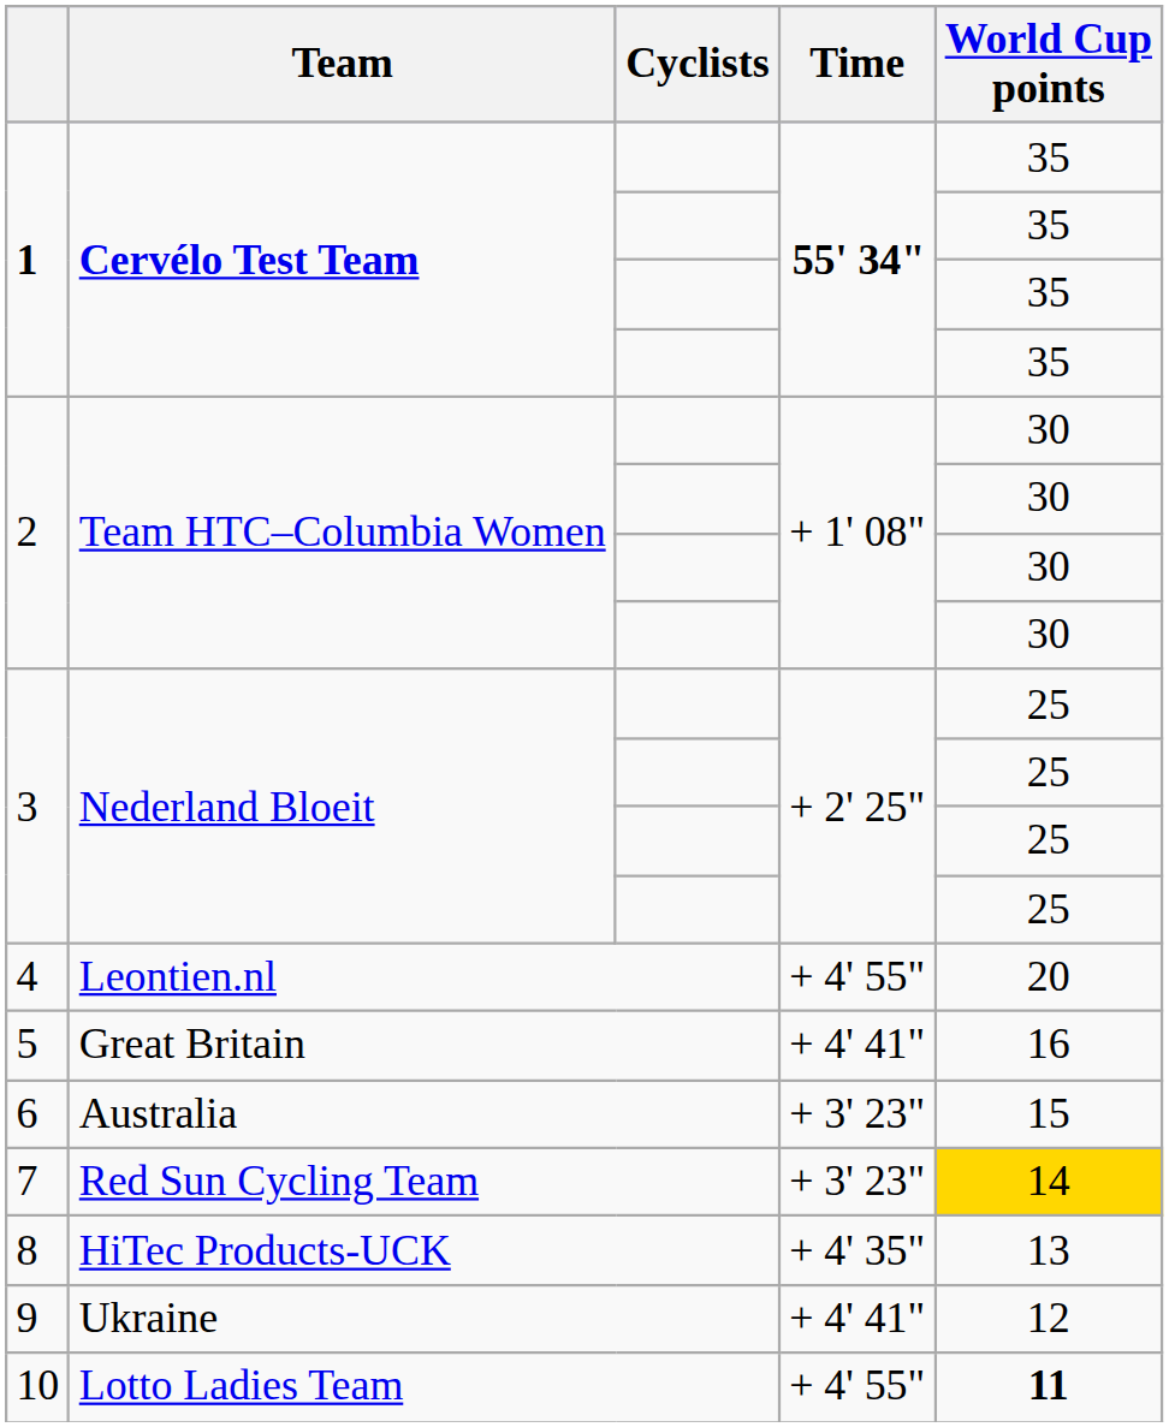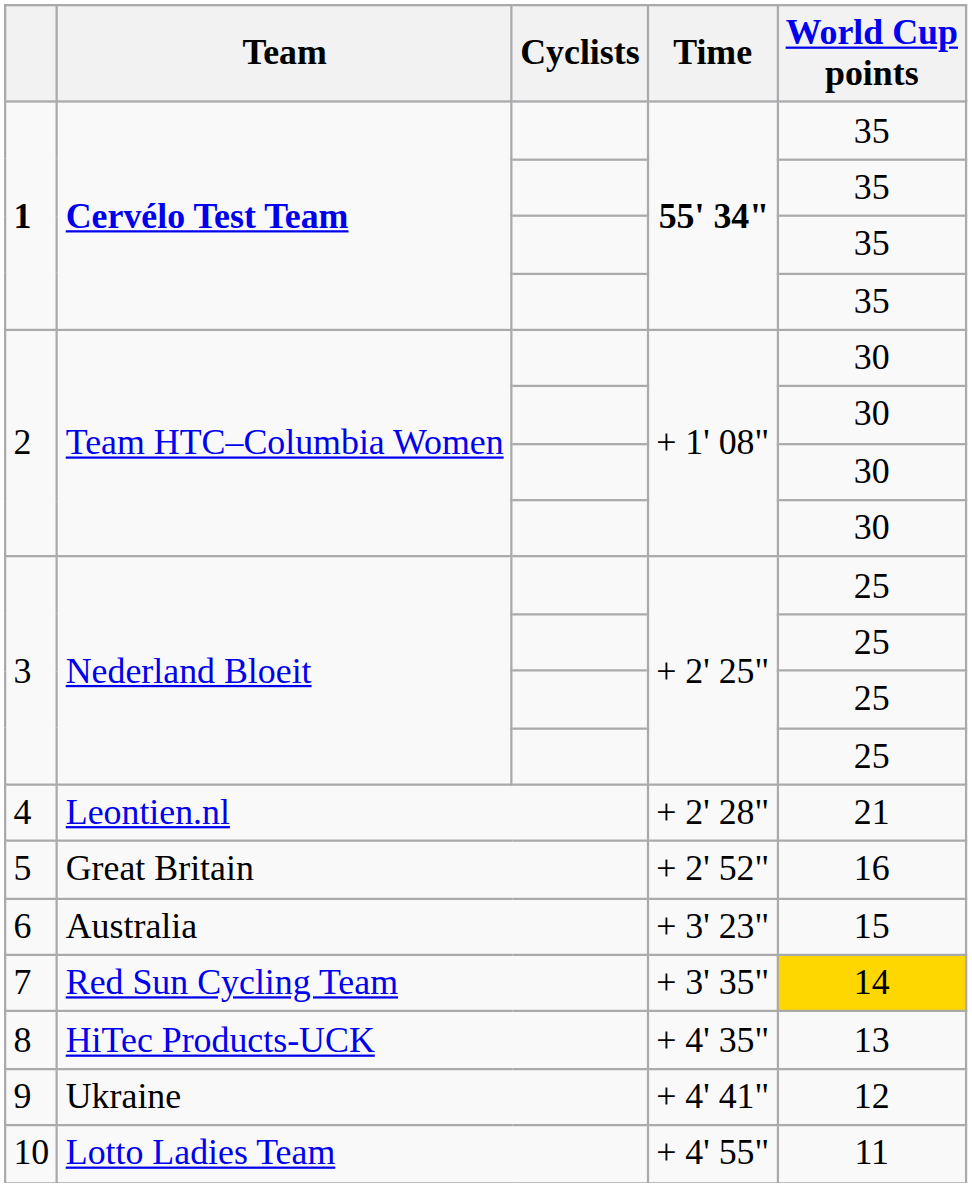 <table class="wikitable">
 <tr style="background:#ccccff;">
 <th></th>
 <th>Team</th>
 <th>Cyclists</th>
 <th>Time</th>
 <th><a href='#'>World Cup</a><br>points</th>
 </tr>
 <tr>
 <td rowspan="4"><strong>1</strong></td>
 <td rowspan="4"><strong><a href='#'>Cervélo Test Team</a></strong></td>
 <td></td>
 <td rowspan="4" align="right"><strong>55' 34"</strong></td>
 <td align="center">35</td>
 </tr>
 <tr>
 <td></td>
 <td align="center">35</td>
 </tr>
 <tr>
 <td></td>
 <td align="center">35</td>
 </tr>
 <tr>
 <td></td>
 <td align="center">35</td>
 </tr>
 <tr>
 <td rowspan="4">2</td>
 <td rowspan="4"><a href='#'>Team HTC–Columbia Women</a></td>
 <td></td>
 <td rowspan="4" align="right">+ 1' 08"</td>
 <td align="center">30</td>
 </tr>
 <tr>
 <td></td>
 <td align="center">30</td>
 </tr>
 <tr>
 <td></td>
 <td align="center">30</td>
 </tr>
 <tr>
 <td></td>
 <td align="center">30</td>
 </tr>
 <tr>
 <td rowspan="4">3</td>
 <td rowspan="4"><a href='#'>Nederland Bloeit</a></td>
 <td></td>
 <td rowspan="4" align="right">+ 2' 25"</td>
 <td align="center">25</td>
 </tr>
 <tr>
 <td></td>
 <td align="center">25</td>
 </tr>
 <tr>
 <td></td>
 <td align="center">25</td>
 </tr>
 <tr>
 <td></td>
 <td align="center">25</td>
 </tr>
 <tr>
 <td>4</td>
 <td colspan="2"><a href='#'>Leontien.nl</a></td>
-<td align="right">+ 4' 55"</td>
-<td align="center">20</td>
+<td align="right">+ 2' 28"</td>
+<td align="center">21</td>
 </tr>
 <tr>
 <td>5</td>
 <td colspan="2">Great Britain</td>
-<td align="right">+ 4' 41"</td>
+<td align="right">+ 2' 52"</td>
 <td align="center">16</td>
 </tr>
 <tr>
 <td>6</td>
 <td colspan="2">Australia</td>
 <td align="right">+ 3' 23"</td>
 <td align="center">15</td>
 </tr>
 <tr>
 <td>7</td>
 <td colspan="2"><a href='#'>Red Sun Cycling Team</a></td>
-<td align="right">+ 3' 23"</td>
+<td align="right">+ 3' 35"</td>
 <td align="center" style="background: gold;">14</td>
 </tr>
 <tr>
 <td>8</td>
 <td colspan="2"><a href='#'>HiTec Products-UCK</a></td>
 <td align="right">+ 4' 35"</td>
 <td align="center">13</td>
 </tr>
 <tr>
 <td>9</td>
 <td colspan="2">Ukraine</td>
 <td align="right">+ 4' 41"</td>
 <td align="center">12</td>
 </tr>
 <tr>
 <td>10</td>
 <td colspan="2"><a href='#'>Lotto Ladies Team</a></td>
 <td align="right">+ 4' 55"</td>
-<td align="center"><strong>11</strong></td>
+<td align="center">11</td>
 </tr>
 </table>
